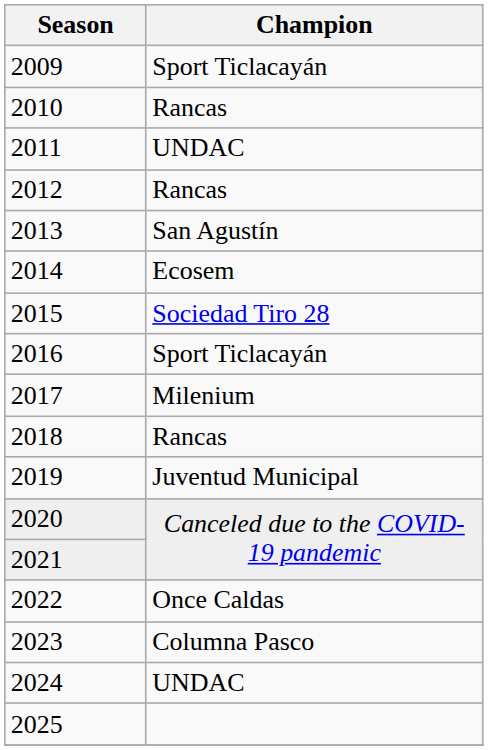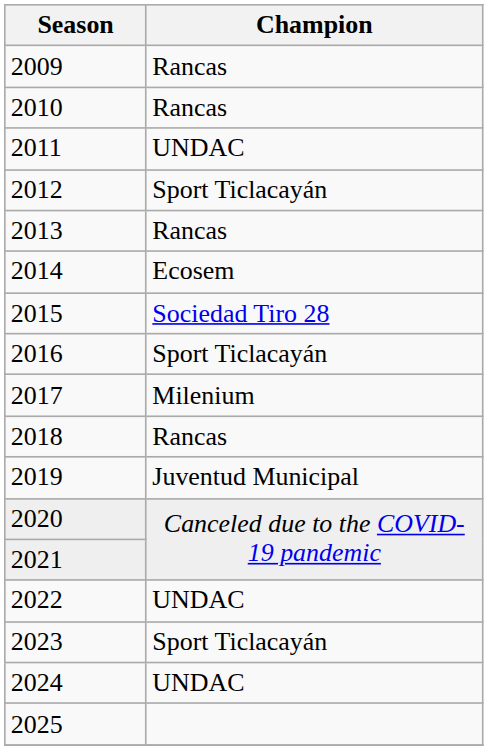 <table class="wikitable sortable">
 <tr>
 <th width=80px>Season</th>
 <th width=200px>Champion</th>
 </tr>
 <tr>
 <td>2009</td>
-<td>Sport Ticlacayán</td>
+<td>Rancas</td>
 </tr>
 <tr>
 <td>2010</td>
 <td>Rancas</td>
 </tr>
 <tr>
 <td>2011</td>
 <td>UNDAC</td>
 </tr>
 <tr>
 <td>2012</td>
-<td>Rancas</td>
+<td>Sport Ticlacayán</td>
 </tr>
 <tr>
 <td>2013</td>
-<td>San Agustín</td>
+<td>Rancas</td>
 </tr>
 <tr>
 <td>2014</td>
 <td>Ecosem</td>
 </tr>
 <tr>
 <td>2015</td>
 <td><a href='#'>Sociedad Tiro 28</a></td>
 </tr>
 <tr>
 <td>2016</td>
 <td>Sport Ticlacayán</td>
 </tr>
 <tr>
 <td>2017</td>
 <td>Milenium</td>
 </tr>
 <tr>
 <td>2018</td>
 <td>Rancas</td>
 </tr>
 <tr>
 <td>2019</td>
 <td>Juventud Municipal</td>
 </tr>
 <tr bgcolor=#efefef>
 <td>2020</td>
 <td rowspan=2 colspan="1" align=center><em>Canceled due to the <a href='#'>COVID-19 pandemic</a></em></td>
 </tr>
 <tr bgcolor=#efefef>
 <td>2021</td>
 </tr>
 <tr>
 <td>2022</td>
-<td>Once Caldas</td>
+<td>UNDAC</td>
 </tr>
 <tr>
 <td>2023</td>
-<td>Columna Pasco</td>
+<td>Sport Ticlacayán</td>
 </tr>
 <tr>
 <td>2024</td>
 <td>UNDAC</td>
 </tr>
 <tr>
 <td>2025</td>
 <td></td>
 </tr>
 <tr>
 </tr>
 </table>
